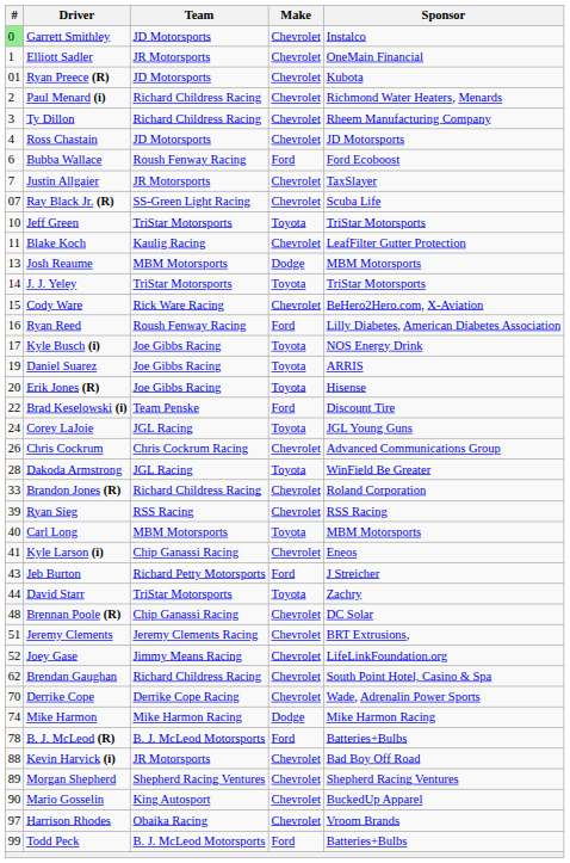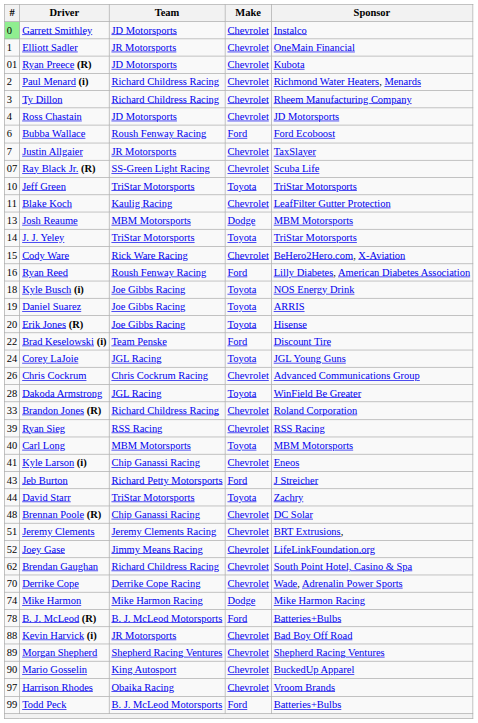 <table class="wikitable" style="font-size:95%">
 <tr>
 <th>#</th>
 <th>Driver</th>
 <th>Team</th>
 <th>Make</th>
 <th>Sponsor</th>
 </tr>
 <tr>
 <td style="background: lightgreen;">0</td>
 <td><a href='#'>Garrett Smithley</a></td>
 <td><a href='#'>JD Motorsports</a></td>
 <td><a href='#'>Chevrolet</a></td>
 <td><a href='#'>Instalco</a></td>
 </tr>
 <tr>
 <td>1</td>
 <td><a href='#'>Elliott Sadler</a></td>
 <td><a href='#'>JR Motorsports</a></td>
 <td><a href='#'>Chevrolet</a></td>
 <td><a href='#'>OneMain Financial</a></td>
 </tr>
 <tr>
 <td>01</td>
 <td><a href='#'>Ryan Preece</a> <strong>(R)</strong></td>
 <td><a href='#'>JD Motorsports</a></td>
 <td><a href='#'>Chevrolet</a></td>
 <td><a href='#'>Kubota</a></td>
 </tr>
 <tr>
 <td>2</td>
 <td><a href='#'>Paul Menard</a> <strong>(i)</strong></td>
 <td><a href='#'>Richard Childress Racing</a></td>
 <td><a href='#'>Chevrolet</a></td>
 <td><a href='#'>Richmond Water Heaters</a>, <a href='#'>Menards</a></td>
 </tr>
 <tr>
 <td>3</td>
 <td><a href='#'>Ty Dillon</a></td>
 <td><a href='#'>Richard Childress Racing</a></td>
 <td><a href='#'>Chevrolet</a></td>
 <td><a href='#'>Rheem Manufacturing Company</a></td>
 </tr>
 <tr>
 <td>4</td>
 <td><a href='#'>Ross Chastain</a></td>
 <td><a href='#'>JD Motorsports</a></td>
 <td><a href='#'>Chevrolet</a></td>
 <td><a href='#'>JD Motorsports</a></td>
 </tr>
 <tr>
 <td>6</td>
 <td><a href='#'>Bubba Wallace</a></td>
 <td><a href='#'>Roush Fenway Racing</a></td>
 <td><a href='#'>Ford</a></td>
 <td><a href='#'>Ford Ecoboost</a></td>
 </tr>
 <tr>
 <td>7</td>
 <td><a href='#'>Justin Allgaier</a></td>
 <td><a href='#'>JR Motorsports</a></td>
 <td><a href='#'>Chevrolet</a></td>
 <td><a href='#'>TaxSlayer</a></td>
 </tr>
 <tr>
 <td>07</td>
 <td><a href='#'>Ray Black Jr.</a> <strong>(R)</strong></td>
 <td><a href='#'>SS-Green Light Racing</a></td>
 <td><a href='#'>Chevrolet</a></td>
 <td><a href='#'>Scuba Life</a></td>
 </tr>
 <tr>
 <td>10</td>
 <td><a href='#'>Jeff Green</a></td>
 <td><a href='#'>TriStar Motorsports</a></td>
 <td><a href='#'>Toyota</a></td>
 <td><a href='#'>TriStar Motorsports</a></td>
 </tr>
 <tr>
 <td>11</td>
 <td><a href='#'>Blake Koch</a></td>
 <td><a href='#'>Kaulig Racing</a></td>
 <td><a href='#'>Chevrolet</a></td>
 <td><a href='#'>LeafFilter Gutter Protection</a></td>
 </tr>
 <tr>
 <td>13</td>
 <td><a href='#'>Josh Reaume</a></td>
 <td><a href='#'>MBM Motorsports</a></td>
 <td><a href='#'>Dodge</a></td>
 <td><a href='#'>MBM Motorsports</a></td>
 </tr>
 <tr>
 <td>14</td>
 <td><a href='#'>J. J. Yeley</a></td>
 <td><a href='#'>TriStar Motorsports</a></td>
 <td><a href='#'>Toyota</a></td>
 <td><a href='#'>TriStar Motorsports</a></td>
 </tr>
 <tr>
 <td>15</td>
 <td><a href='#'>Cody Ware</a></td>
 <td><a href='#'>Rick Ware Racing</a></td>
 <td><a href='#'>Chevrolet</a></td>
 <td><a href='#'>BeHero2Hero.com</a>, <a href='#'>X-Aviation</a></td>
 </tr>
 <tr>
 <td>16</td>
 <td><a href='#'>Ryan Reed</a></td>
 <td><a href='#'>Roush Fenway Racing</a></td>
 <td><a href='#'>Ford</a></td>
 <td><a href='#'>Lilly Diabetes</a>, <a href='#'>American Diabetes Association</a></td>
 </tr>
 <tr>
-<td>17</td>
+<td>18</td>
 <td><a href='#'>Kyle Busch</a> <strong>(i)</strong></td>
 <td><a href='#'>Joe Gibbs Racing</a></td>
 <td><a href='#'>Toyota</a></td>
 <td><a href='#'>NOS Energy Drink</a></td>
 </tr>
 <tr>
 <td>19</td>
 <td><a href='#'>Daniel Suarez</a></td>
 <td><a href='#'>Joe Gibbs Racing</a></td>
 <td><a href='#'>Toyota</a></td>
 <td><a href='#'>ARRIS</a></td>
 </tr>
 <tr>
 <td>20</td>
 <td><a href='#'>Erik Jones</a> <strong>(R)</strong></td>
 <td><a href='#'>Joe Gibbs Racing</a></td>
 <td><a href='#'>Toyota</a></td>
 <td><a href='#'>Hisense</a></td>
 </tr>
 <tr>
 <td>22</td>
 <td><a href='#'>Brad Keselowski</a> <strong>(i)</strong></td>
 <td><a href='#'>Team Penske</a></td>
 <td><a href='#'>Ford</a></td>
 <td><a href='#'>Discount Tire</a></td>
 </tr>
 <tr>
 <td>24</td>
 <td><a href='#'>Corey LaJoie</a></td>
 <td><a href='#'>JGL Racing</a></td>
 <td><a href='#'>Toyota</a></td>
 <td><a href='#'>JGL Young Guns</a></td>
 </tr>
 <tr>
 <td>26</td>
 <td><a href='#'>Chris Cockrum</a></td>
 <td><a href='#'>Chris Cockrum Racing</a></td>
 <td><a href='#'>Chevrolet</a></td>
 <td><a href='#'>Advanced Communications Group</a></td>
 </tr>
 <tr>
 <td>28</td>
 <td><a href='#'>Dakoda Armstrong</a></td>
 <td><a href='#'>JGL Racing</a></td>
 <td><a href='#'>Toyota</a></td>
 <td><a href='#'>WinField Be Greater</a></td>
 </tr>
 <tr>
 <td>33</td>
 <td><a href='#'>Brandon Jones</a> <strong>(R)</strong></td>
 <td><a href='#'>Richard Childress Racing</a></td>
 <td><a href='#'>Chevrolet</a></td>
 <td><a href='#'>Roland Corporation</a></td>
 </tr>
 <tr>
 <td>39</td>
 <td><a href='#'>Ryan Sieg</a></td>
 <td><a href='#'>RSS Racing</a></td>
 <td><a href='#'>Chevrolet</a></td>
 <td><a href='#'>RSS Racing</a></td>
 </tr>
 <tr>
 <td>40</td>
 <td><a href='#'>Carl Long</a></td>
 <td><a href='#'>MBM Motorsports</a></td>
 <td><a href='#'>Toyota</a></td>
 <td><a href='#'>MBM Motorsports</a></td>
 </tr>
 <tr>
 <td>41</td>
 <td><a href='#'>Kyle Larson</a> <strong>(i)</strong></td>
 <td><a href='#'>Chip Ganassi Racing</a></td>
 <td><a href='#'>Chevrolet</a></td>
 <td><a href='#'>Eneos</a></td>
 </tr>
 <tr>
 <td>43</td>
 <td><a href='#'>Jeb Burton</a></td>
 <td><a href='#'>Richard Petty Motorsports</a></td>
 <td><a href='#'>Ford</a></td>
 <td><a href='#'>J Streicher</a></td>
 </tr>
 <tr>
 <td>44</td>
 <td><a href='#'>David Starr</a></td>
 <td><a href='#'>TriStar Motorsports</a></td>
 <td><a href='#'>Toyota</a></td>
 <td><a href='#'>Zachry</a></td>
 </tr>
 <tr>
 <td>48</td>
 <td><a href='#'>Brennan Poole</a> <strong>(R)</strong></td>
 <td><a href='#'>Chip Ganassi Racing</a></td>
 <td><a href='#'>Chevrolet</a></td>
 <td><a href='#'>DC Solar</a></td>
 </tr>
 <tr>
 <td>51</td>
 <td><a href='#'>Jeremy Clements</a></td>
 <td><a href='#'>Jeremy Clements Racing</a></td>
 <td><a href='#'>Chevrolet</a></td>
 <td><a href='#'>BRT Extrusions</a>, </td>
 </tr>
 <tr>
 <td>52</td>
 <td><a href='#'>Joey Gase</a></td>
 <td><a href='#'>Jimmy Means Racing</a></td>
 <td><a href='#'>Chevrolet</a></td>
 <td><a href='#'>LifeLinkFoundation.org</a></td>
 </tr>
 <tr>
 <td>62</td>
 <td><a href='#'>Brendan Gaughan</a></td>
 <td><a href='#'>Richard Childress Racing</a></td>
 <td><a href='#'>Chevrolet</a></td>
 <td><a href='#'>South Point Hotel, Casino & Spa</a></td>
 </tr>
 <tr>
 <td>70</td>
 <td><a href='#'>Derrike Cope</a></td>
 <td><a href='#'>Derrike Cope Racing</a></td>
 <td><a href='#'>Chevrolet</a></td>
 <td><a href='#'>Wade</a>, <a href='#'>Adrenalin Power Sports</a></td>
 </tr>
 <tr>
 <td>74</td>
 <td><a href='#'>Mike Harmon</a></td>
 <td><a href='#'>Mike Harmon Racing</a></td>
 <td><a href='#'>Dodge</a></td>
 <td><a href='#'>Mike Harmon Racing</a></td>
 </tr>
 <tr>
 <td>78</td>
 <td><a href='#'>B. J. McLeod</a> <strong>(R)</strong></td>
 <td><a href='#'>B. J. McLeod Motorsports</a></td>
 <td><a href='#'>Ford</a></td>
 <td><a href='#'>Batteries+Bulbs</a></td>
 </tr>
 <tr>
 <td>88</td>
 <td><a href='#'>Kevin Harvick</a> <strong>(i)</strong></td>
 <td><a href='#'>JR Motorsports</a></td>
 <td><a href='#'>Chevrolet</a></td>
 <td><a href='#'>Bad Boy Off Road</a></td>
 </tr>
 <tr>
 <td>89</td>
 <td><a href='#'>Morgan Shepherd</a></td>
 <td><a href='#'>Shepherd Racing Ventures</a></td>
 <td><a href='#'>Chevrolet</a></td>
 <td><a href='#'>Shepherd Racing Ventures</a></td>
 </tr>
 <tr>
 <td>90</td>
 <td><a href='#'>Mario Gosselin</a></td>
 <td><a href='#'>King Autosport</a></td>
 <td><a href='#'>Chevrolet</a></td>
 <td><a href='#'>BuckedUp Apparel</a></td>
 </tr>
 <tr>
 <td>97</td>
 <td><a href='#'>Harrison Rhodes</a></td>
 <td><a href='#'>Obaika Racing</a></td>
 <td><a href='#'>Chevrolet</a></td>
 <td><a href='#'>Vroom Brands</a></td>
 </tr>
 <tr>
 <td>99</td>
 <td><a href='#'>Todd Peck</a></td>
 <td><a href='#'>B. J. McLeod Motorsports</a></td>
 <td><a href='#'>Ford</a></td>
 <td><a href='#'>Batteries+Bulbs</a></td>
 </tr>
 <tr>
 <th colspan="5"></th>
 </tr>
 </table>
